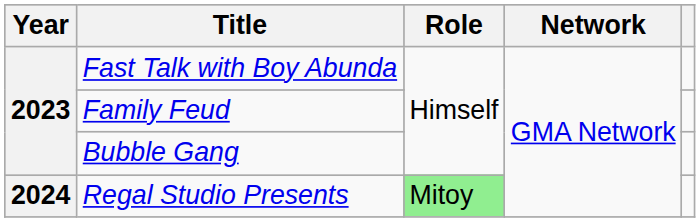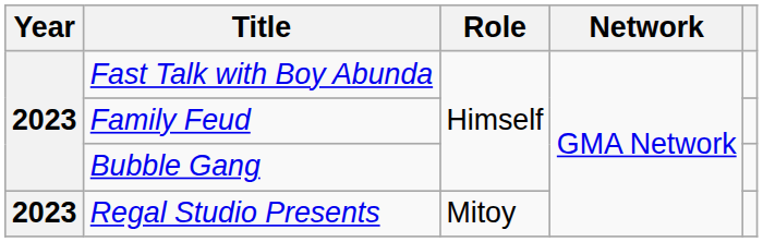 <table class="wikitable sortable plainrowheaders">
 <tr>
 <th Scope="col">Year</th>
 <th Scope="col">Title</th>
 <th Scope="col">Role</th>
 <th Scope="col">Network</th>
 <th Scope="col"></th>
 </tr>
 <tr>
 <th rowspan="3" scope="row">2023</th>
 <td><em><a href='#'>Fast Talk with Boy Abunda</a></em></td>
 <td rowspan="3">Himself</td>
 <td rowspan="4"><a href='#'>GMA Network</a></td>
 <td></td>
 </tr>
 <tr>
 <td><em><a href='#'>Family Feud</a></em></td>
 <td></td>
 </tr>
 <tr>
 <td><em><a href='#'>Bubble Gang</a></em></td>
 <td></td>
 </tr>
 <tr>
-<th Scope="row">2024</th>
+<th Scope="row">2023</th>
 <td><em><a href='#'>Regal Studio Presents</a></em></td>
-<td style="background: lightgreen;">Mitoy</td>
+<td>Mitoy</td>
 <td></td>
 </tr>
 </table>
